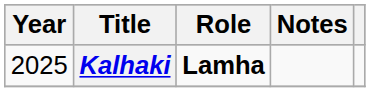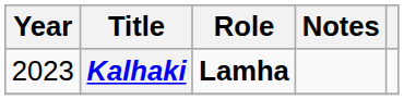 <table class="wikitable sortable plainrowheaders">
 <tr style="background:#ccc; text-align:center;">
 <th scope="col">Year</th>
 <th scope="col">Title</th>
 <th scope="col">Role</th>
 <th scope="col">Notes</th>
 <th scope="col" class="unsortable"></th>
 </tr>
 <tr>
-<td>2025</td>
+<td>2023</td>
 <th scope="row"><em><a href='#'>Kalhaki</a></em></th>
 <td><strong>Lamha</strong></td>
 <td></td>
 <td style="text-align: center;"></td>
 </tr>
 <tr>
 </tr>
 </table>
